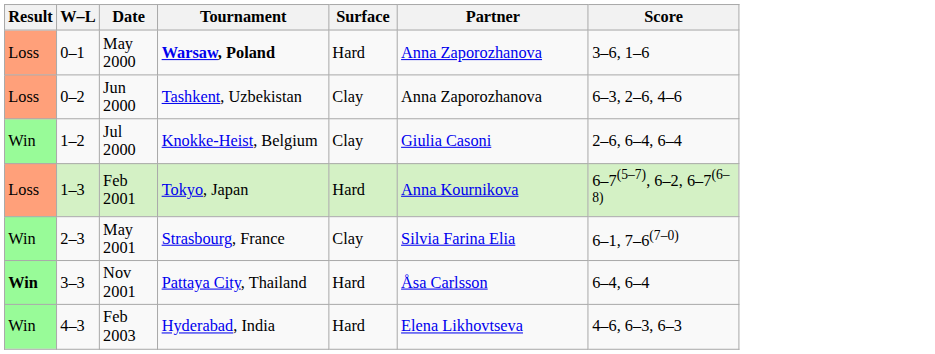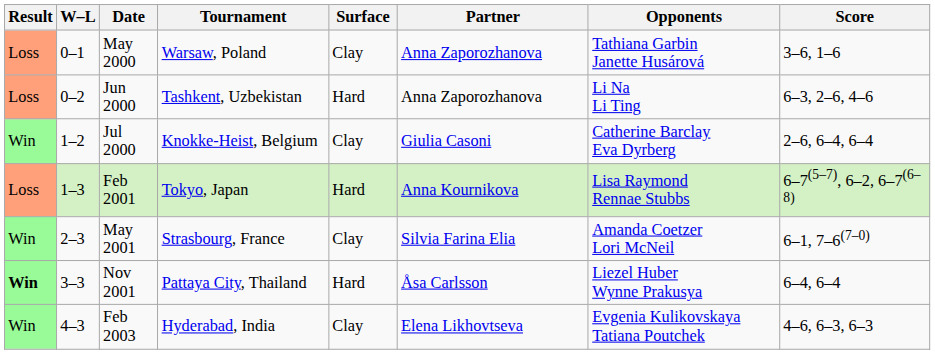 <table class="sortable wikitable">
 <tr>
 <th>Result</th>
 <th class="unsortable">W–L</th>
 <th style="width:50px">Date</th>
 <th style="width:160px">Tournament</th>
 <th style="width:60px">Surface</th>
 <th style="width:180px">Partner</th>
+<th style="width:180px">Opponents</th>
 <th style="width:140px" class="unsortable">Score</th>
 </tr>
 <tr>
 <td style="background:#ffa07a;">Loss</td>
 <td>0–1</td>
 <td>May 2000</td>
-<td><strong><a href='#'>Warsaw</a>, Poland</strong></td>
-<td>Hard</td>
+<td><a href='#'>Warsaw</a>, Poland</td>
+<td>Clay</td>
 <td> <a href='#'>Anna Zaporozhanova</a></td>
+<td> <a href='#'>Tathiana Garbin</a> <br>  <a href='#'>Janette Husárová</a></td>
 <td>3–6, 1–6</td>
 </tr>
 <tr>
 <td style="background:#ffa07a;">Loss</td>
 <td>0–2</td>
 <td>Jun 2000</td>
 <td><a href='#'>Tashkent</a>, Uzbekistan</td>
-<td>Clay</td>
+<td>Hard</td>
 <td> Anna Zaporozhanova</td>
+<td> <a href='#'>Li Na</a> <br>  <a href='#'>Li Ting</a></td>
 <td>6–3, 2–6, 4–6</td>
 </tr>
 <tr>
 <td style="background:#98fb98;">Win</td>
 <td>1–2</td>
 <td>Jul 2000</td>
 <td><a href='#'>Knokke-Heist</a>, Belgium</td>
 <td>Clay</td>
 <td> <a href='#'>Giulia Casoni</a></td>
+<td> <a href='#'>Catherine Barclay</a> <br>  <a href='#'>Eva Dyrberg</a></td>
 <td>2–6, 6–4, 6–4</td>
 </tr>
 <tr bgcolor=#d4f1c5>
 <td style="background:#ffa07a;">Loss</td>
 <td>1–3</td>
 <td>Feb 2001</td>
 <td><a href='#'>Tokyo</a>, Japan</td>
 <td>Hard</td>
 <td> <a href='#'>Anna Kournikova</a></td>
+<td> <a href='#'>Lisa Raymond</a> <br>  <a href='#'>Rennae Stubbs</a></td>
 <td>6–7<sup>(5–7)</sup>, 6–2, 6–7<sup>(6–8)</sup></td>
 </tr>
 <tr>
 <td style="background:#98fb98;">Win</td>
 <td>2–3</td>
 <td>May 2001</td>
 <td><a href='#'>Strasbourg</a>, France</td>
 <td>Clay</td>
 <td> <a href='#'>Silvia Farina Elia</a></td>
+<td> <a href='#'>Amanda Coetzer</a> <br>  <a href='#'>Lori McNeil</a></td>
 <td>6–1, 7–6<sup>(7–0)</sup></td>
 </tr>
 <tr>
 <td style="background:#98fb98;"><strong>Win</strong></td>
 <td>3–3</td>
 <td>Nov 2001</td>
 <td><a href='#'>Pattaya City</a>, Thailand</td>
 <td>Hard</td>
 <td> <a href='#'>Åsa Carlsson</a></td>
+<td> <a href='#'>Liezel Huber</a> <br>  <a href='#'>Wynne Prakusya</a></td>
 <td>6–4, 6–4</td>
 </tr>
 <tr>
 <td style="background:#98fb98;">Win</td>
 <td>4–3</td>
 <td>Feb 2003</td>
 <td><a href='#'>Hyderabad</a>, India</td>
-<td>Hard</td>
+<td>Clay</td>
 <td> <a href='#'>Elena Likhovtseva</a></td>
+<td> <a href='#'>Evgenia Kulikovskaya</a> <br>  <a href='#'>Tatiana Poutchek</a></td>
 <td>4–6, 6–3, 6–3</td>
 </tr>
 </table>
